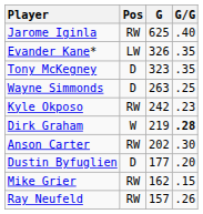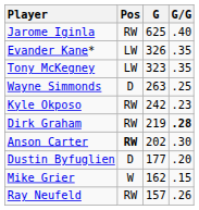 <table class="wikitable" style="text-align:center;">
 <tr>
 <th style="text-align:left;">Player</th>
 <th>Pos</th>
 <th>G</th>
 <th>G/G</th>
 </tr>
 <tr>
 <td style="text-align:left;"><a href='#'>Jarome Iginla</a></td>
 <td>RW</td>
 <td>625</td>
 <td>.40</td>
 </tr>
 <tr>
 <td style="text-align:left;"><a href='#'>Evander Kane</a>*</td>
 <td>LW</td>
 <td>326</td>
 <td>.35</td>
 </tr>
 <tr>
 <td style="text-align:left;"><a href='#'>Tony McKegney</a></td>
-<td>D</td>
+<td>LW</td>
 <td>323</td>
 <td>.35</td>
 </tr>
 <tr>
 <td style="text-align:left;"><a href='#'>Wayne Simmonds</a></td>
 <td>D</td>
 <td>263</td>
 <td>.25</td>
 </tr>
 <tr>
 <td style="text-align:left;"><a href='#'>Kyle Okposo</a></td>
 <td>RW</td>
 <td>242</td>
 <td>.23</td>
 </tr>
 <tr>
 <td style="text-align:left;"><a href='#'>Dirk Graham</a></td>
-<td>W</td>
+<td>RW</td>
 <td>219</td>
 <td><strong>.28</strong></td>
 </tr>
 <tr>
 <td style="text-align:left;"><a href='#'>Anson Carter</a></td>
-<td>RW</td>
+<td><strong>RW</strong></td>
 <td>202</td>
 <td>.30</td>
 </tr>
 <tr>
 <td style="text-align:left;"><a href='#'>Dustin Byfuglien</a></td>
 <td>D</td>
 <td>177</td>
 <td>.20</td>
 </tr>
 <tr>
 <td style="text-align:left;"><a href='#'>Mike Grier</a></td>
-<td>RW</td>
+<td>W</td>
 <td>162</td>
 <td>.15</td>
 </tr>
 <tr>
 <td style="text-align:left;"><a href='#'>Ray Neufeld</a></td>
 <td>RW</td>
 <td>157</td>
 <td>.26</td>
 </tr>
 </table>
